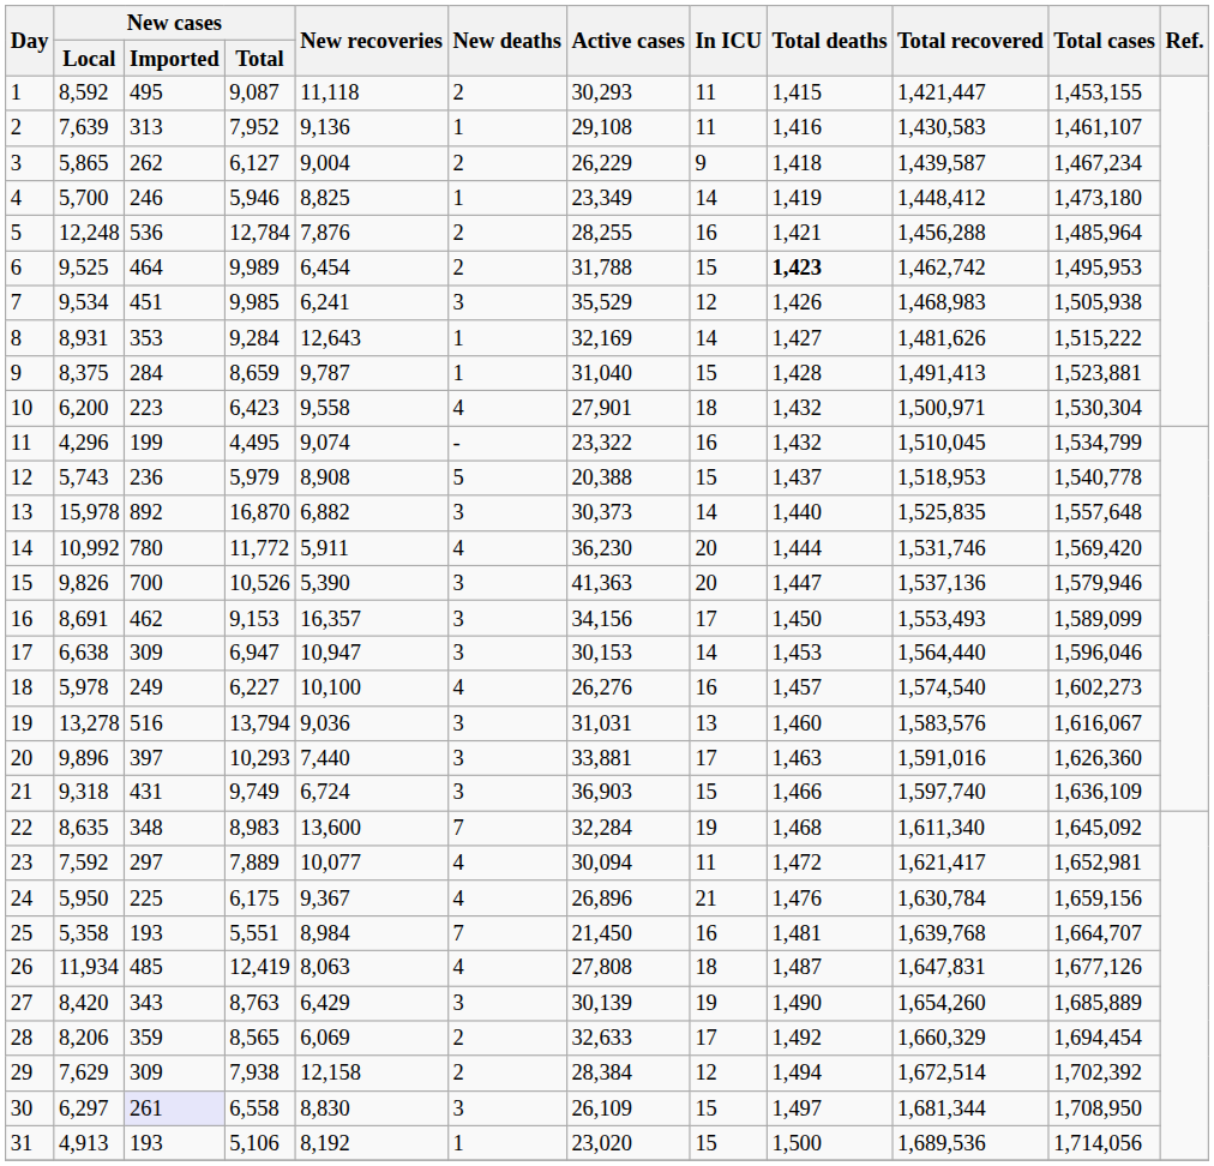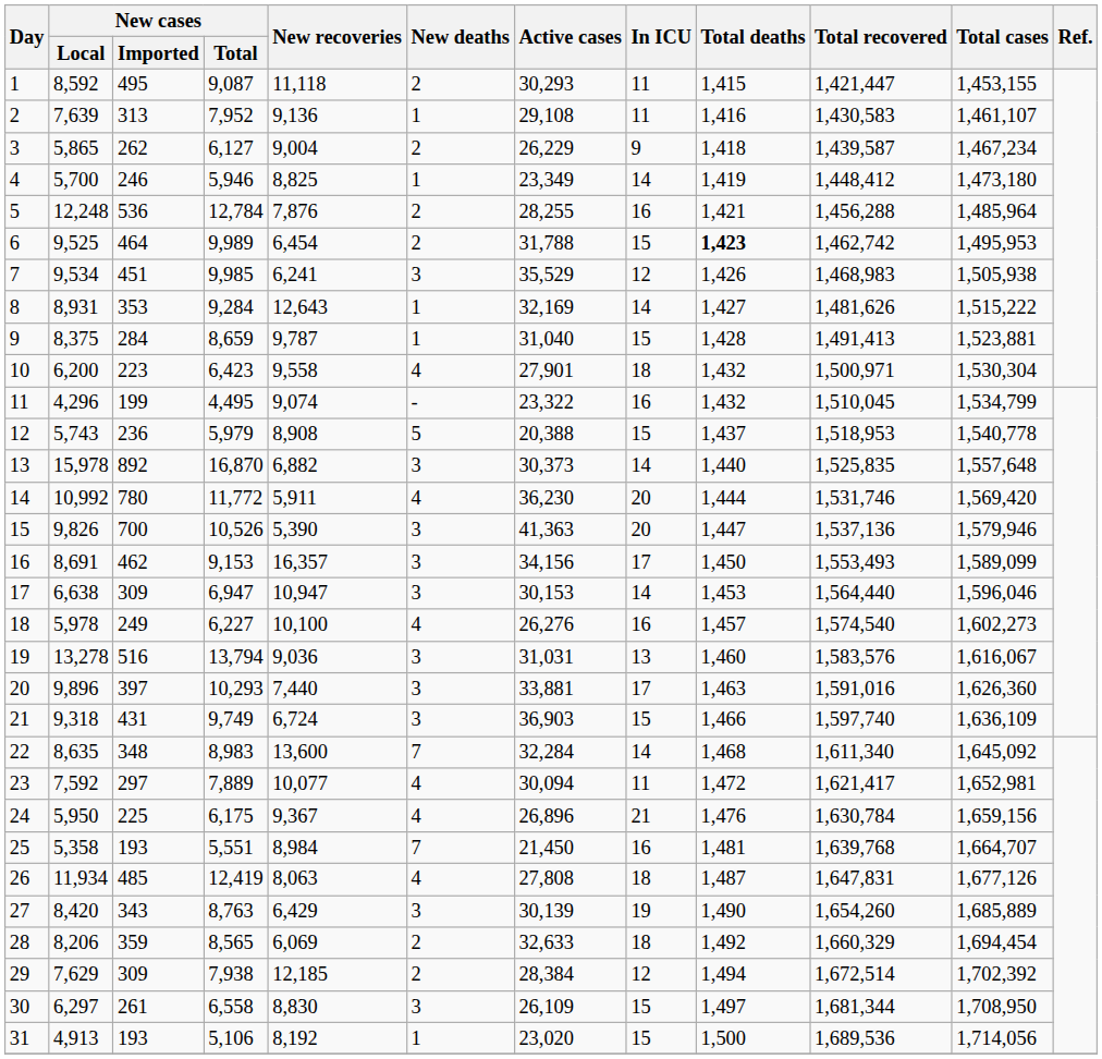 <table class="wikitable">
 <tr>
 <th rowspan="2">Day</th>
 <th colspan="3">New cases</th>
 <th rowspan="2">New recoveries</th>
 <th rowspan="2">New deaths</th>
 <th rowspan="2">Active cases</th>
 <th rowspan="2">In ICU</th>
 <th rowspan="2">Total deaths</th>
 <th rowspan="2">Total recovered</th>
 <th rowspan="2">Total cases</th>
 <th rowspan="2">Ref.</th>
 </tr>
 <tr>
 <th>Local</th>
 <th>Imported</th>
 <th>Total</th>
 </tr>
 <tr>
 <td>1</td>
 <td>8,592</td>
 <td>495</td>
 <td>9,087</td>
 <td>11,118</td>
 <td>2</td>
 <td>30,293</td>
 <td>11</td>
 <td>1,415</td>
 <td>1,421,447</td>
 <td>1,453,155</td>
 <td rowspan="10"></td>
 </tr>
 <tr>
 <td>2</td>
 <td>7,639</td>
 <td>313</td>
 <td>7,952</td>
 <td>9,136</td>
 <td>1</td>
 <td>29,108</td>
 <td>11</td>
 <td>1,416</td>
 <td>1,430,583</td>
 <td>1,461,107</td>
 </tr>
 <tr>
 <td>3</td>
 <td>5,865</td>
 <td>262</td>
 <td>6,127</td>
 <td>9,004</td>
 <td>2</td>
 <td>26,229</td>
 <td>9</td>
 <td>1,418</td>
 <td>1,439,587</td>
 <td>1,467,234</td>
 </tr>
 <tr>
 <td>4</td>
 <td>5,700</td>
 <td>246</td>
 <td>5,946</td>
 <td>8,825</td>
 <td>1</td>
 <td>23,349</td>
 <td>14</td>
 <td>1,419</td>
 <td>1,448,412</td>
 <td>1,473,180</td>
 </tr>
 <tr>
 <td>5</td>
 <td>12,248</td>
 <td>536</td>
 <td>12,784</td>
 <td>7,876</td>
 <td>2</td>
 <td>28,255</td>
 <td>16</td>
 <td>1,421</td>
 <td>1,456,288</td>
 <td>1,485,964</td>
 </tr>
 <tr>
 <td>6</td>
 <td>9,525</td>
 <td>464</td>
 <td>9,989</td>
 <td>6,454</td>
 <td>2</td>
 <td>31,788</td>
 <td>15</td>
 <td><strong>1,423</strong></td>
 <td>1,462,742</td>
 <td>1,495,953</td>
 </tr>
 <tr>
 <td>7</td>
 <td>9,534</td>
 <td>451</td>
 <td>9,985</td>
 <td>6,241</td>
 <td>3</td>
 <td>35,529</td>
 <td>12</td>
 <td>1,426</td>
 <td>1,468,983</td>
 <td>1,505,938</td>
 </tr>
 <tr>
 <td>8</td>
 <td>8,931</td>
 <td>353</td>
 <td>9,284</td>
 <td>12,643</td>
 <td>1</td>
 <td>32,169</td>
 <td>14</td>
 <td>1,427</td>
 <td>1,481,626</td>
 <td>1,515,222</td>
 </tr>
 <tr>
 <td>9</td>
 <td>8,375</td>
 <td>284</td>
 <td>8,659</td>
 <td>9,787</td>
 <td>1</td>
 <td>31,040</td>
 <td>15</td>
 <td>1,428</td>
 <td>1,491,413</td>
 <td>1,523,881</td>
 </tr>
 <tr>
 <td>10</td>
 <td>6,200</td>
 <td>223</td>
 <td>6,423</td>
 <td>9,558</td>
 <td>4</td>
 <td>27,901</td>
 <td>18</td>
 <td>1,432</td>
 <td>1,500,971</td>
 <td>1,530,304</td>
 </tr>
 <tr>
 <td>11</td>
 <td>4,296</td>
 <td>199</td>
 <td>4,495</td>
 <td>9,074</td>
 <td>-</td>
 <td>23,322</td>
 <td>16</td>
 <td>1,432</td>
 <td>1,510,045</td>
 <td>1,534,799</td>
 <td rowspan="11"></td>
 </tr>
 <tr>
 <td>12</td>
 <td>5,743</td>
 <td>236</td>
 <td>5,979</td>
 <td>8,908</td>
 <td>5</td>
 <td>20,388</td>
 <td>15</td>
 <td>1,437</td>
 <td>1,518,953</td>
 <td>1,540,778</td>
 </tr>
 <tr>
 <td>13</td>
 <td>15,978</td>
 <td>892</td>
 <td>16,870</td>
 <td>6,882</td>
 <td>3</td>
 <td>30,373</td>
 <td>14</td>
 <td>1,440</td>
 <td>1,525,835</td>
 <td>1,557,648</td>
 </tr>
 <tr>
 <td>14</td>
 <td>10,992</td>
 <td>780</td>
 <td>11,772</td>
 <td>5,911</td>
 <td>4</td>
 <td>36,230</td>
 <td>20</td>
 <td>1,444</td>
 <td>1,531,746</td>
 <td>1,569,420</td>
 </tr>
 <tr>
 <td>15</td>
 <td>9,826</td>
 <td>700</td>
 <td>10,526</td>
 <td>5,390</td>
 <td>3</td>
 <td>41,363</td>
 <td>20</td>
 <td>1,447</td>
 <td>1,537,136</td>
 <td>1,579,946</td>
 </tr>
 <tr>
 <td>16</td>
 <td>8,691</td>
 <td>462</td>
 <td>9,153</td>
 <td>16,357</td>
 <td>3</td>
 <td>34,156</td>
 <td>17</td>
 <td>1,450</td>
 <td>1,553,493</td>
 <td>1,589,099</td>
 </tr>
 <tr>
 <td>17</td>
 <td>6,638</td>
 <td>309</td>
 <td>6,947</td>
 <td>10,947</td>
 <td>3</td>
 <td>30,153</td>
 <td>14</td>
 <td>1,453</td>
 <td>1,564,440</td>
 <td>1,596,046</td>
 </tr>
 <tr>
 <td>18</td>
 <td>5,978</td>
 <td>249</td>
 <td>6,227</td>
 <td>10,100</td>
 <td>4</td>
 <td>26,276</td>
 <td>16</td>
 <td>1,457</td>
 <td>1,574,540</td>
 <td>1,602,273</td>
 </tr>
 <tr>
 <td>19</td>
 <td>13,278</td>
 <td>516</td>
 <td>13,794</td>
 <td>9,036</td>
 <td>3</td>
 <td>31,031</td>
 <td>13</td>
 <td>1,460</td>
 <td>1,583,576</td>
 <td>1,616,067</td>
 </tr>
 <tr>
 <td>20</td>
 <td>9,896</td>
 <td>397</td>
 <td>10,293</td>
 <td>7,440</td>
 <td>3</td>
 <td>33,881</td>
 <td>17</td>
 <td>1,463</td>
 <td>1,591,016</td>
 <td>1,626,360</td>
 </tr>
 <tr>
 <td>21</td>
 <td>9,318</td>
 <td>431</td>
 <td>9,749</td>
 <td>6,724</td>
 <td>3</td>
 <td>36,903</td>
 <td>15</td>
 <td>1,466</td>
 <td>1,597,740</td>
 <td>1,636,109</td>
 </tr>
 <tr>
 <td>22</td>
 <td>8,635</td>
 <td>348</td>
 <td>8,983</td>
 <td>13,600</td>
 <td>7</td>
 <td>32,284</td>
-<td>19</td>
+<td>14</td>
 <td>1,468</td>
 <td>1,611,340</td>
 <td>1,645,092</td>
 <td rowspan="10"></td>
 </tr>
 <tr>
 <td>23</td>
 <td>7,592</td>
 <td>297</td>
 <td>7,889</td>
 <td>10,077</td>
 <td>4</td>
 <td>30,094</td>
 <td>11</td>
 <td>1,472</td>
 <td>1,621,417</td>
 <td>1,652,981</td>
 </tr>
 <tr>
 <td>24</td>
 <td>5,950</td>
 <td>225</td>
 <td>6,175</td>
 <td>9,367</td>
 <td>4</td>
 <td>26,896</td>
 <td>21</td>
 <td>1,476</td>
 <td>1,630,784</td>
 <td>1,659,156</td>
 </tr>
 <tr>
 <td>25</td>
 <td>5,358</td>
 <td>193</td>
 <td>5,551</td>
 <td>8,984</td>
 <td>7</td>
 <td>21,450</td>
 <td>16</td>
 <td>1,481</td>
 <td>1,639,768</td>
 <td>1,664,707</td>
 </tr>
 <tr>
 <td>26</td>
 <td>11,934</td>
 <td>485</td>
 <td>12,419</td>
 <td>8,063</td>
 <td>4</td>
 <td>27,808</td>
 <td>18</td>
 <td>1,487</td>
 <td>1,647,831</td>
 <td>1,677,126</td>
 </tr>
 <tr>
 <td>27</td>
 <td>8,420</td>
 <td>343</td>
 <td>8,763</td>
 <td>6,429</td>
 <td>3</td>
 <td>30,139</td>
 <td>19</td>
 <td>1,490</td>
 <td>1,654,260</td>
 <td>1,685,889</td>
 </tr>
 <tr>
 <td>28</td>
 <td>8,206</td>
 <td>359</td>
 <td>8,565</td>
 <td>6,069</td>
 <td>2</td>
 <td>32,633</td>
-<td>17</td>
+<td>18</td>
 <td>1,492</td>
 <td>1,660,329</td>
 <td>1,694,454</td>
 </tr>
 <tr>
 <td>29</td>
 <td>7,629</td>
 <td>309</td>
 <td>7,938</td>
-<td>12,158</td>
+<td>12,185</td>
 <td>2</td>
 <td>28,384</td>
 <td>12</td>
 <td>1,494</td>
 <td>1,672,514</td>
 <td>1,702,392</td>
 </tr>
 <tr>
 <td>30</td>
 <td>6,297</td>
-<td style="background: lavender;">261</td>
+<td>261</td>
 <td>6,558</td>
 <td>8,830</td>
 <td>3</td>
 <td>26,109</td>
 <td>15</td>
 <td>1,497</td>
 <td>1,681,344</td>
 <td>1,708,950</td>
 </tr>
 <tr>
 <td>31</td>
 <td>4,913</td>
 <td>193</td>
 <td>5,106</td>
 <td>8,192</td>
 <td>1</td>
 <td>23,020</td>
 <td>15</td>
 <td>1,500</td>
 <td>1,689,536</td>
 <td>1,714,056</td>
 </tr>
 <tr>
 </tr>
 </table>
